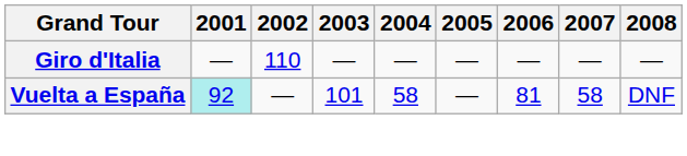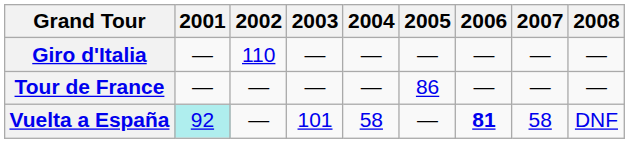 <table class="wikitable plainrowheaders">
 <tr>
 <th>Grand Tour</th>
 <th scope="col">2001</th>
 <th scope="col">2002</th>
 <th scope="col">2003</th>
 <th scope="col">2004</th>
 <th scope="col">2005</th>
 <th scope="col">2006</th>
 <th scope="col">2007</th>
 <th scope="col">2008</th>
 </tr>
 <tr style="text-align:center;">
 <th scope="row"> <a href='#'>Giro d'Italia</a></th>
 <td>—</td>
 <td style="text-align:center;"><a href='#'>110</a></td>
 <td>—</td>
 <td>—</td>
 <td>—</td>
 <td>—</td>
 <td>—</td>
 <td>—</td>
 </tr>
 <tr style="text-align:center;">
+<th scope="row"> <a href='#'>Tour de France</a></th>
+<td>—</td>
+<td>—</td>
+<td>—</td>
+<td>—</td>
+<td style="text-align:center;"><a href='#'>86</a></td>
+<td>—</td>
+<td>—</td>
+<td>—</td>
+</tr>
+<tr style="text-align:center;">
 <th scope="row"> <a href='#'>Vuelta a España</a></th>
 <td style="background: paleturquoise; text-align:center;"><a href='#'>92</a></td>
 <td>—</td>
 <td style="text-align:center;"><a href='#'>101</a></td>
 <td style="text-align:center;"><a href='#'>58</a></td>
 <td>—</td>
-<td style="text-align:center;"><a href='#'>81</a></td>
+<td style="text-align:center;"><strong><a href='#'>81</a></strong></td>
 <td style="text-align:center;"><a href='#'>58</a></td>
 <td style="text-align:center;"><a href='#'>DNF</a></td>
 </tr>
 </table>
